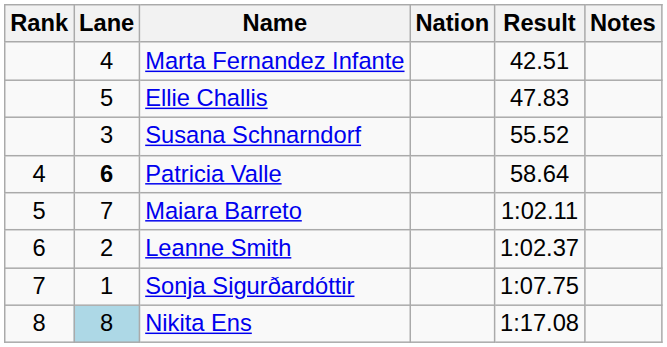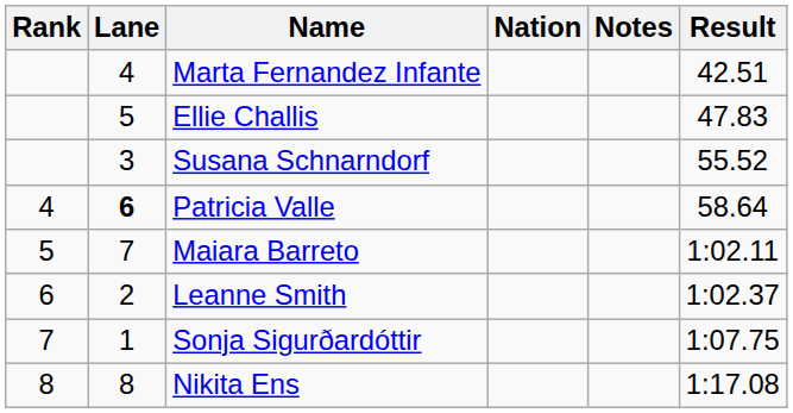 <table class="wikitable sortable" style="text-align:center">
 <tr>
 <th>Rank</th>
 <th>Lane</th>
 <th>Name</th>
 <th>Nation</th>
+<th>Notes</th>
 <th>Result</th>
-<th>Notes</th>
 </tr>
 <tr>
 <td></td>
 <td>4</td>
 <td align=left><a href='#'>Marta Fernandez Infante</a></td>
 <td align=left></td>
+<td></td>
 <td>42.51</td>
-<td></td>
 </tr>
 <tr>
 <td></td>
 <td>5</td>
 <td align=left><a href='#'>Ellie Challis</a></td>
 <td align=left></td>
+<td></td>
 <td>47.83</td>
-<td></td>
 </tr>
 <tr>
 <td></td>
 <td>3</td>
 <td align=left><a href='#'>Susana Schnarndorf</a></td>
 <td align=left></td>
+<td></td>
 <td>55.52</td>
-<td></td>
 </tr>
 <tr>
 <td>4</td>
 <td><strong>6</strong></td>
 <td align=left><a href='#'>Patricia Valle</a></td>
 <td align="left"></td>
+<td></td>
 <td>58.64</td>
-<td></td>
 </tr>
 <tr>
 <td>5</td>
 <td>7</td>
 <td align=left><a href='#'>Maiara Barreto</a></td>
 <td align="left"></td>
+<td></td>
 <td>1:02.11</td>
-<td></td>
 </tr>
 <tr>
 <td>6</td>
 <td>2</td>
 <td align=left><a href='#'>Leanne Smith</a></td>
 <td align=left></td>
+<td></td>
 <td>1:02.37</td>
-<td></td>
 </tr>
 <tr>
 <td>7</td>
 <td>1</td>
 <td align=left><a href='#'>Sonja Sigurðardóttir</a></td>
 <td align="left"></td>
+<td></td>
 <td>1:07.75</td>
-<td></td>
 </tr>
 <tr>
 <td>8</td>
-<td style="background: lightblue;">8</td>
+<td>8</td>
 <td align=left><a href='#'>Nikita Ens</a></td>
 <td align="left"></td>
+<td></td>
 <td>1:17.08</td>
-<td></td>
 </tr>
 </table>
